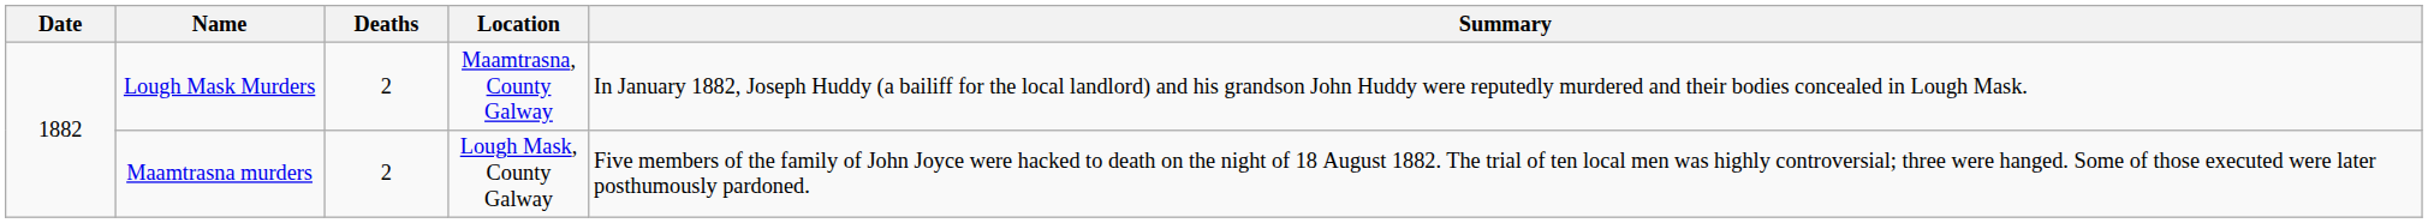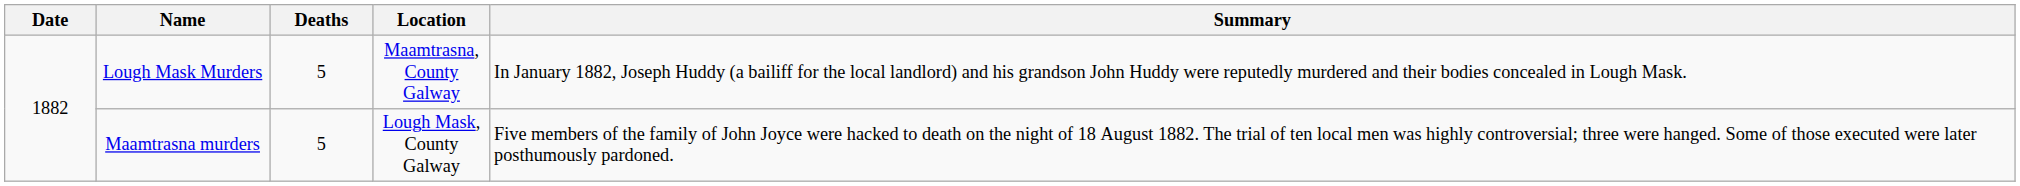 <table class="sortable wikitable" width="100%" style="text-align:center; font-size:90%;">
 <tr>
 <th width="65px">Date</th>
 <th width="130px">Name</th>
 <th width="75px">Deaths</th>
 <th width="85px">Location</th>
 <th>Summary</th>
 </tr>
 <tr>
 <td rowspan="2">1882</td>
 <td><a href='#'>Lough Mask Murders</a></td>
-<td>2</td>
+<td>5</td>
 <td><a href='#'>Maamtrasna</a>, <a href='#'>County Galway</a></td>
 <td align=left>In January 1882, Joseph Huddy (a bailiff for the local landlord) and his grandson John Huddy were reputedly murdered and their bodies concealed in Lough Mask.</td>
 </tr>
 <tr>
 <td><a href='#'>Maamtrasna murders</a></td>
-<td>2</td>
+<td>5</td>
 <td><a href='#'>Lough Mask</a>, County Galway</td>
 <td align=left>Five members of the family of John Joyce were hacked to death on the night of 18 August 1882. The trial of ten local men was highly controversial; three were hanged. Some of those executed were later posthumously pardoned.</td>
 </tr>
 </table>
